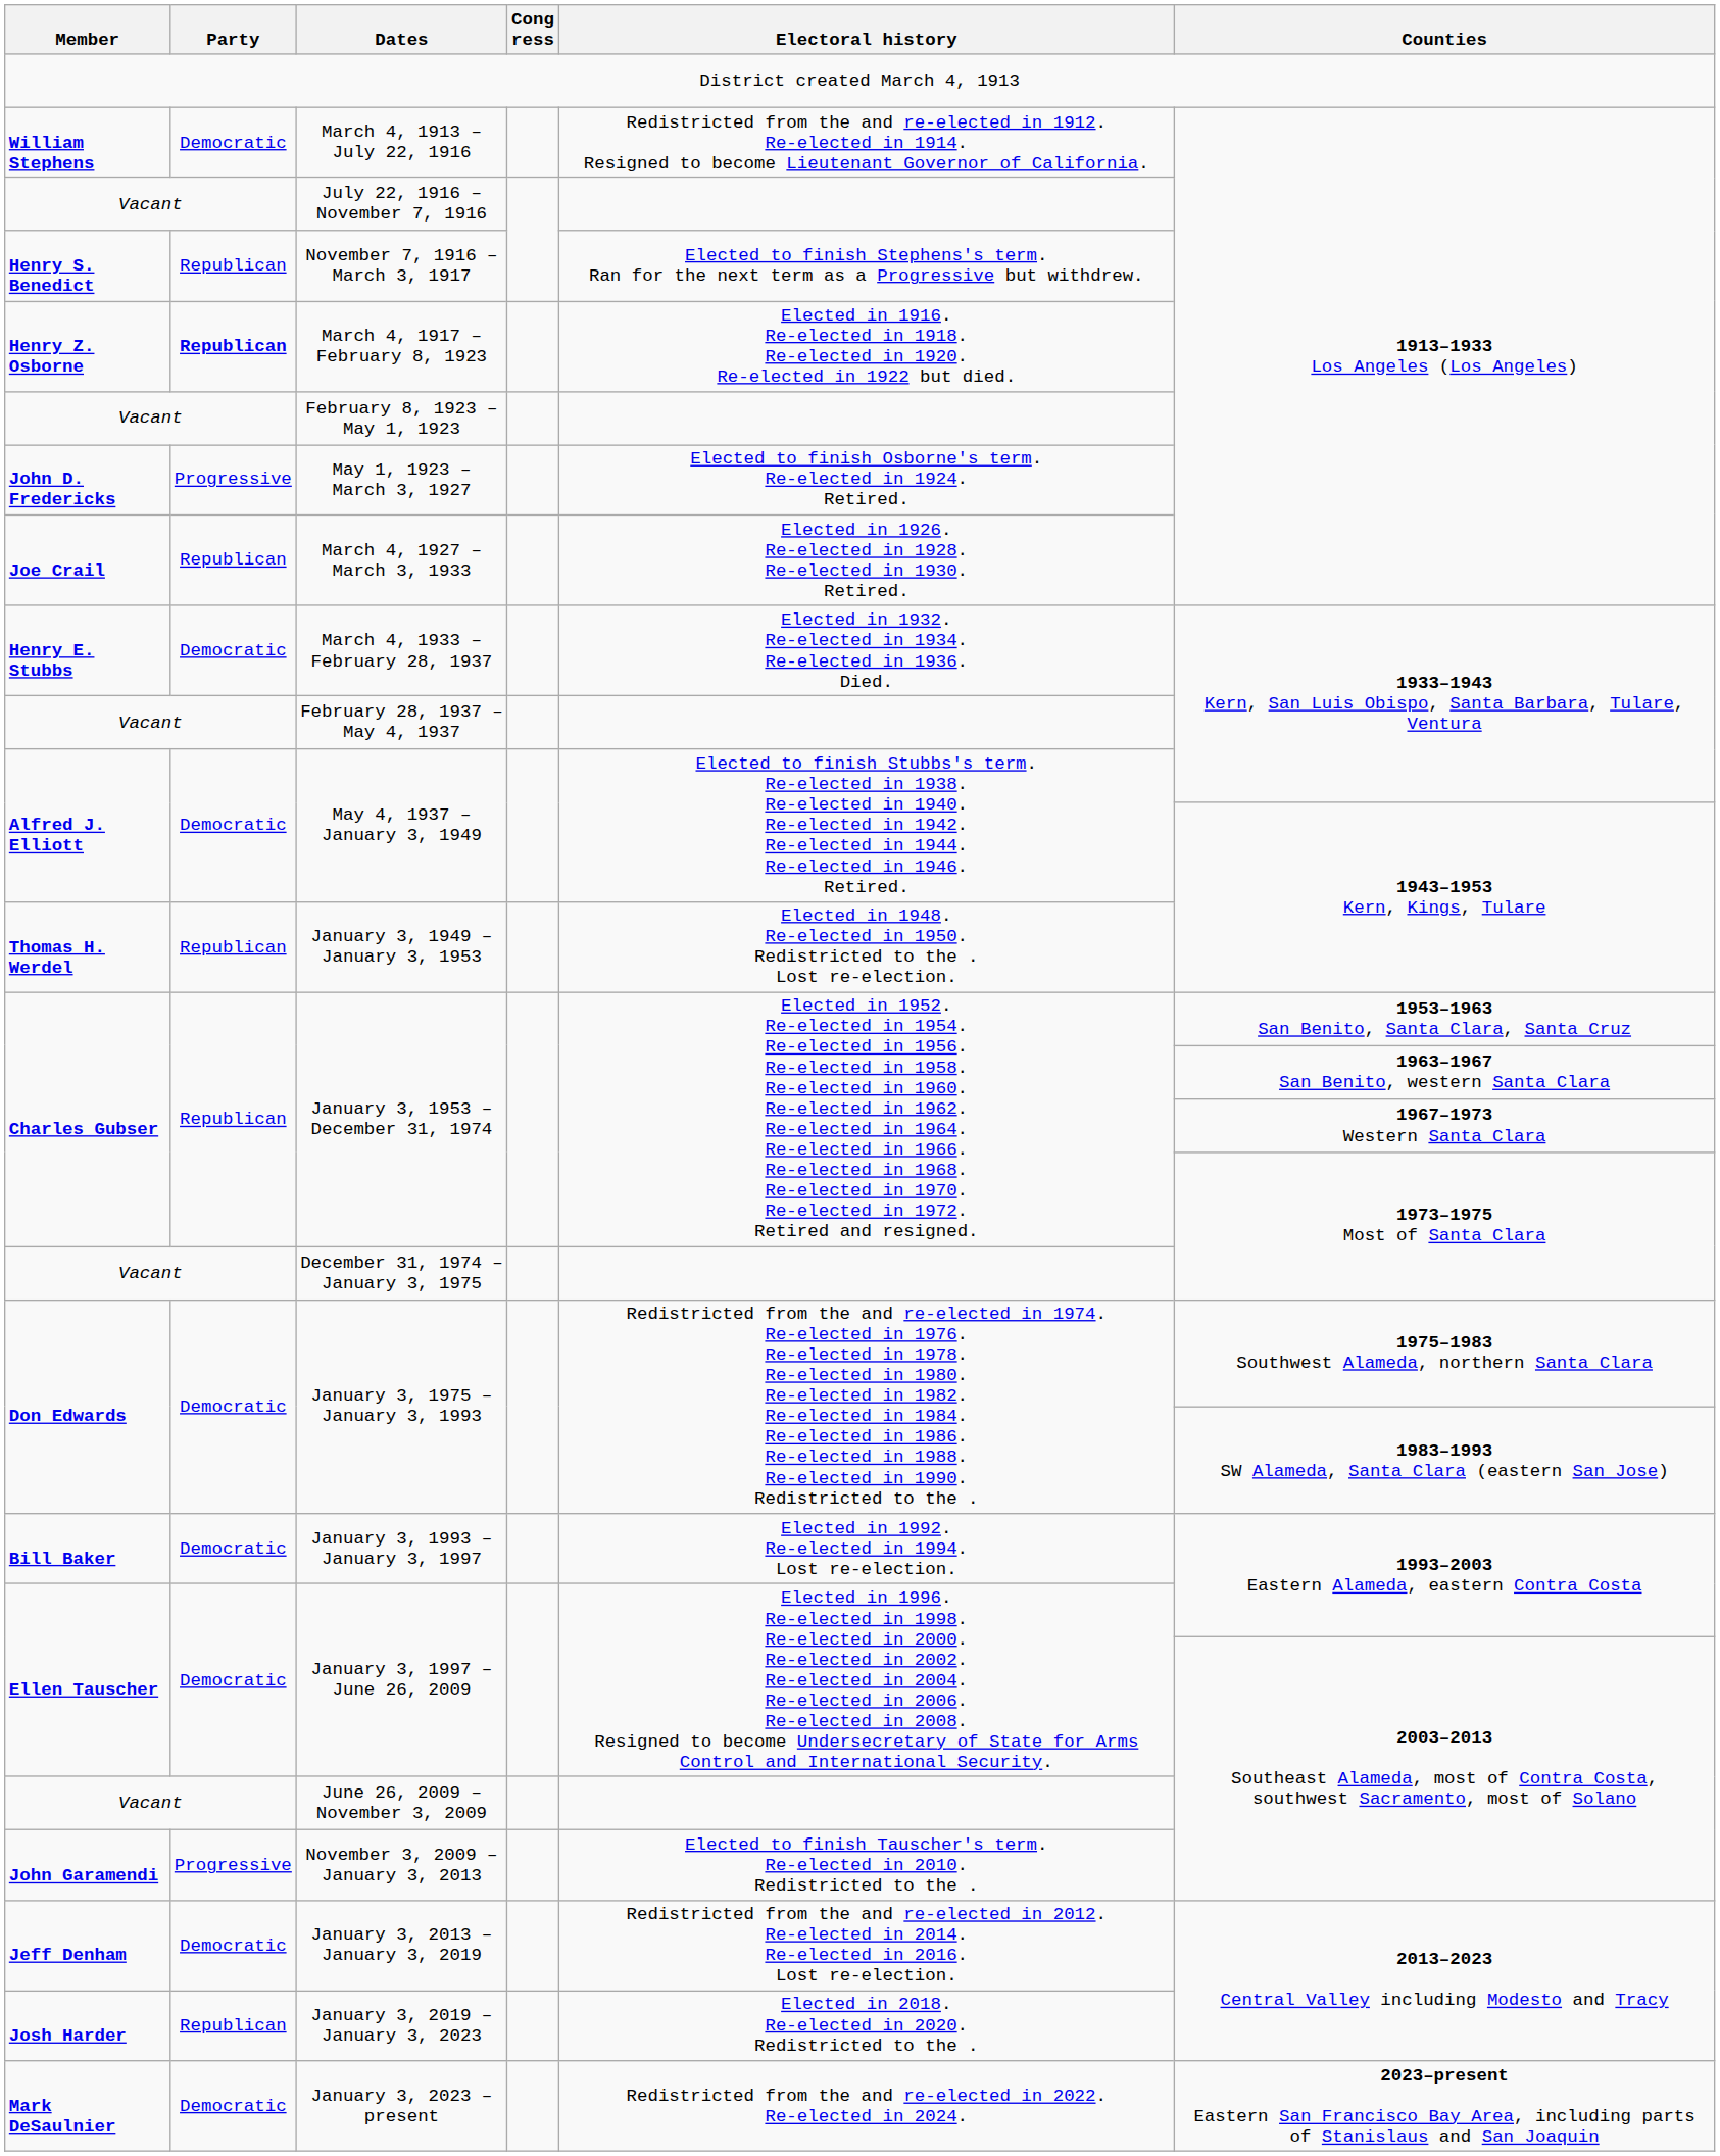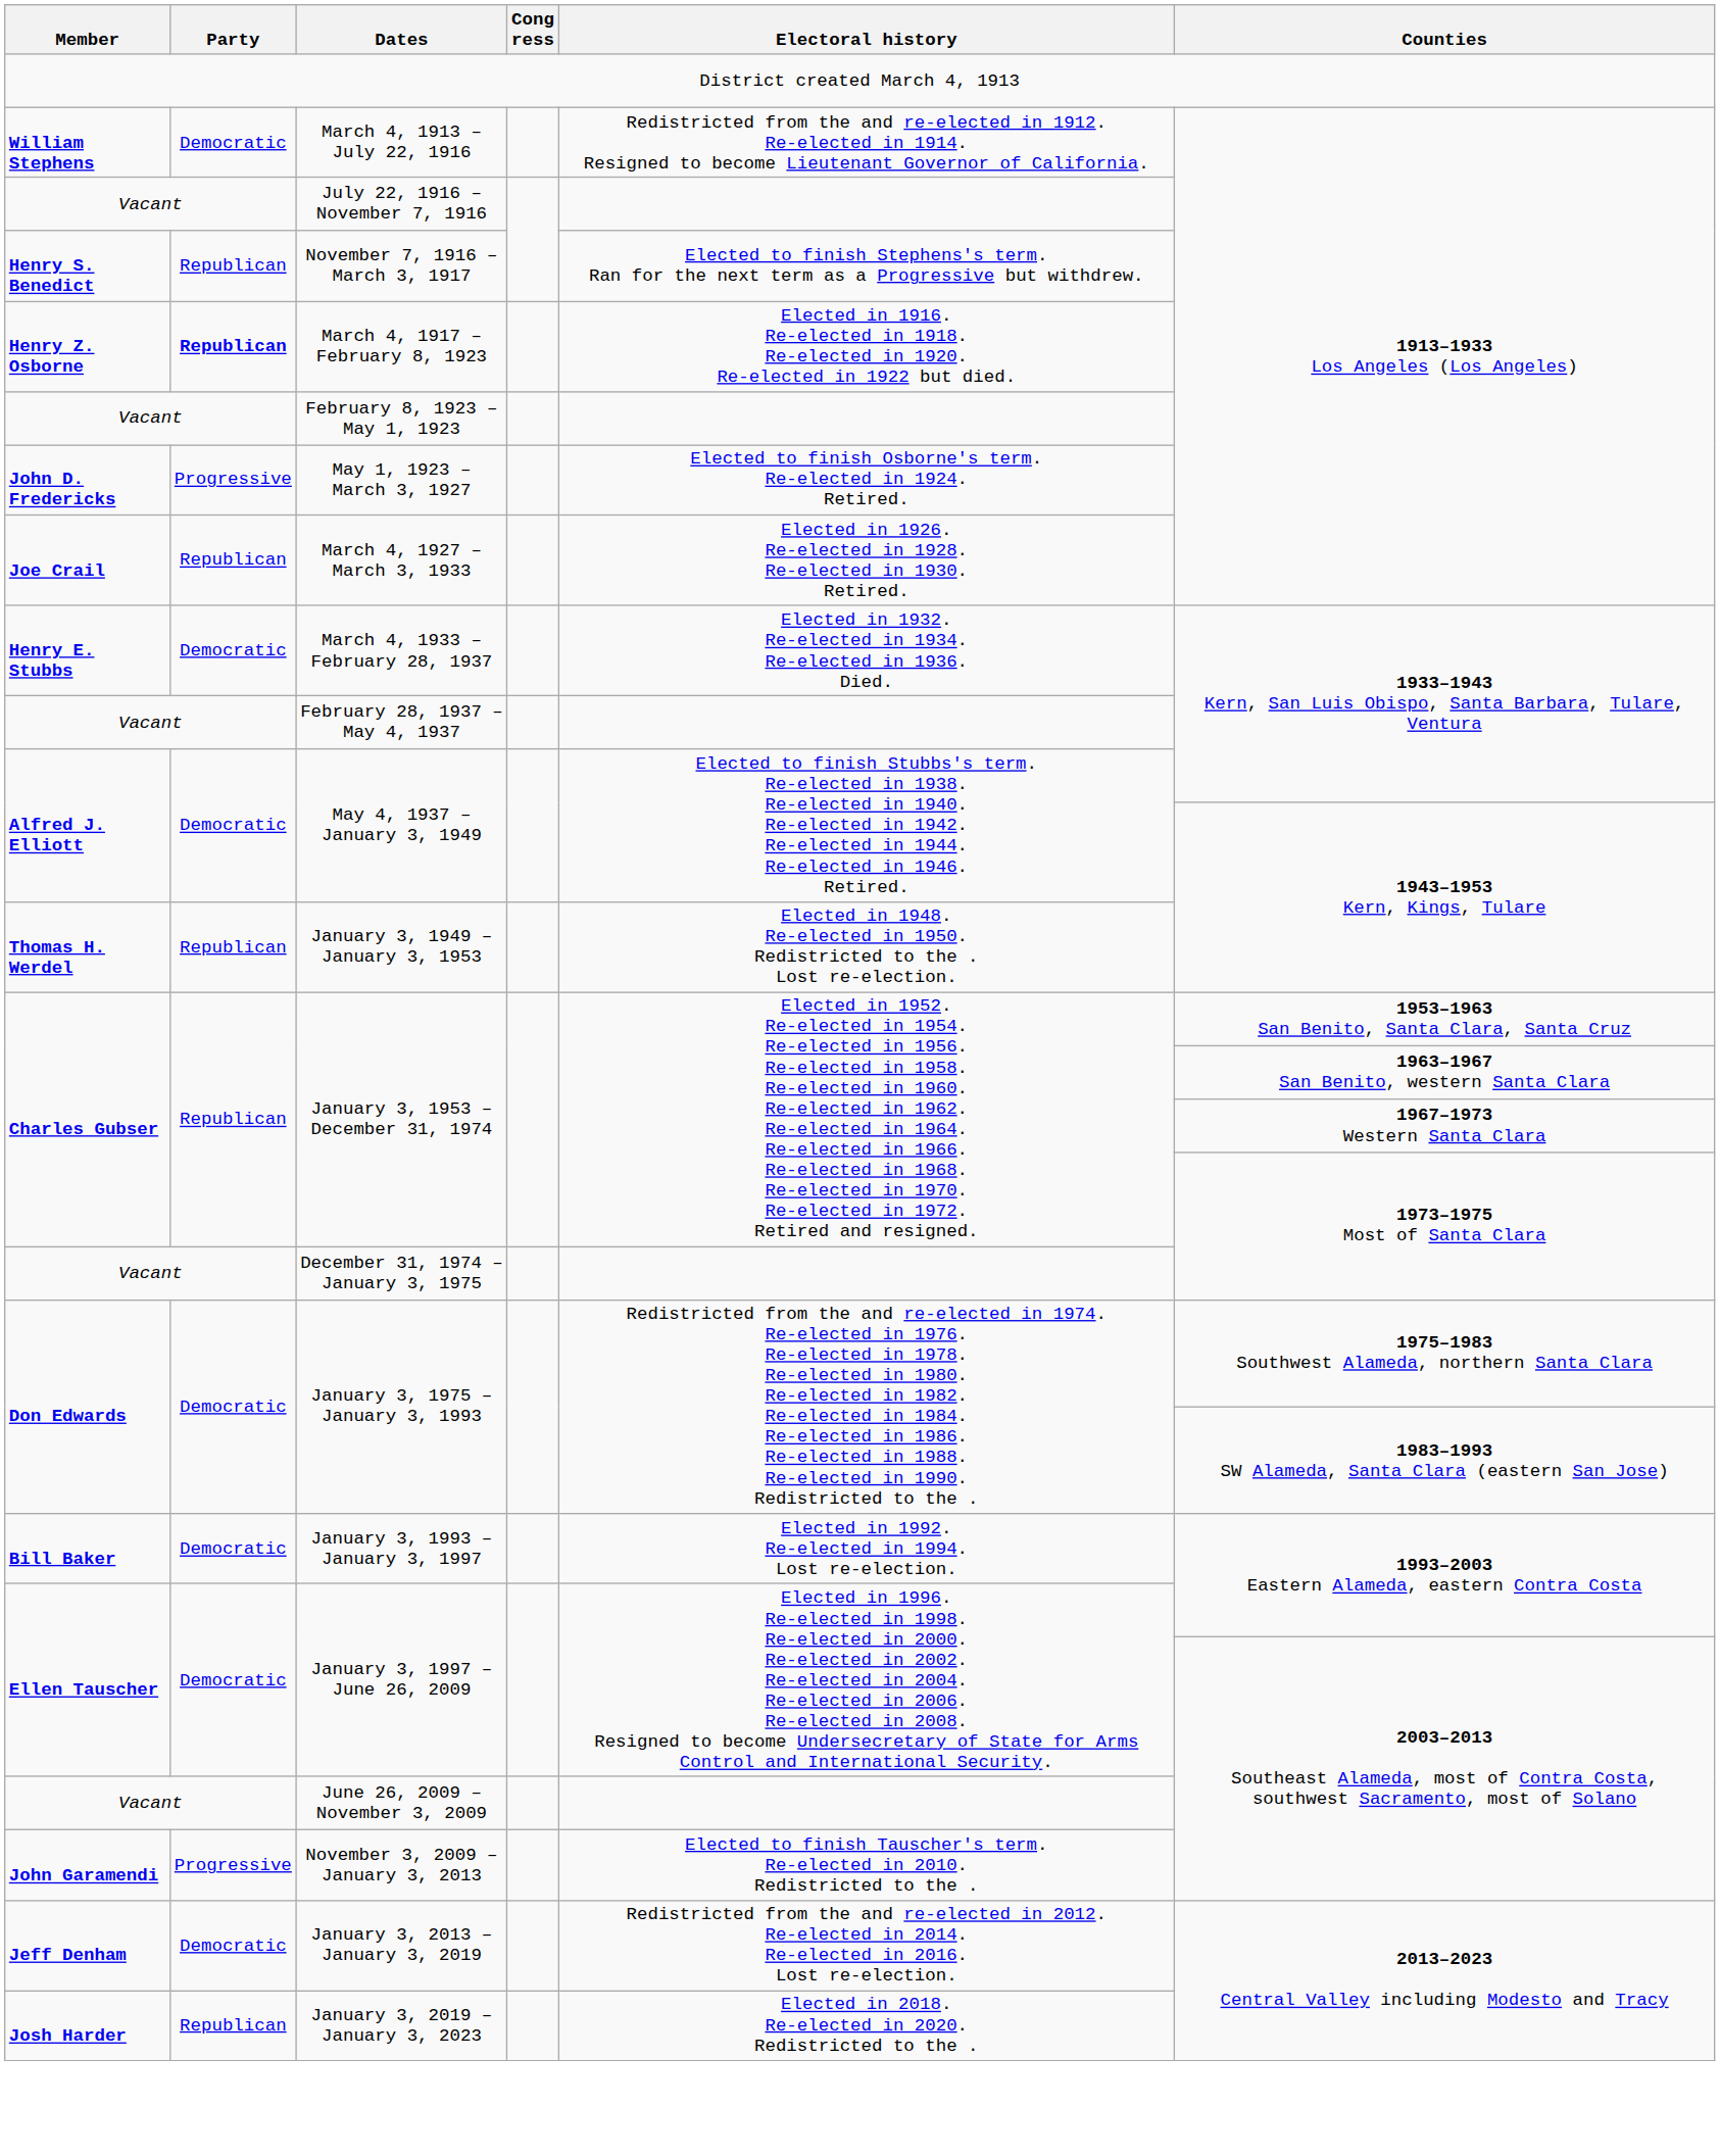 <table class=wikitable style="text-align:center">
 <tr valign=bottom>
 <th>Member</th>
 <th>Party</th>
 <th>Dates</th>
 <th>Cong<br>ress</th>
 <th>Electoral history</th>
 <th>Counties</th>
 </tr>
 <tr style="height:3em">
 <td colspan=6>District created March 4, 1913</td>
 </tr>
 <tr style="height:3em">
 <td align=left><br><strong><a href='#'>William Stephens</a></strong><br></td>
 <td><a href='#'>Democratic</a></td>
 <td nowrap>March 4, 1913 –<br>July 22, 1916</td>
 <td></td>
 <td>Redistricted from the  and <a href='#'>re-elected in 1912</a>.<br><a href='#'>Re-elected in 1914</a>.<br>Resigned to become <a href='#'>Lieutenant Governor of California</a>.</td>
 <td rowspan=7><strong>1913–1933</strong><br><a href='#'>Los Angeles</a> (<a href='#'>Los Angeles</a>)</td>
 </tr>
 <tr style="height:3em">
 <td colspan=2><em>Vacant</em></td>
 <td nowrap>July 22, 1916 –<br>November 7, 1916</td>
 <td rowspan=2></td>
 </tr>
 <tr style="height:3em">
 <td align=left><br><strong><a href='#'>Henry S. Benedict</a></strong><br></td>
 <td><a href='#'>Republican</a></td>
 <td nowrap>November 7, 1916 –<br>March 3, 1917</td>
 <td><a href='#'>Elected to finish Stephens's term</a>.<br>Ran for the next term as a <a href='#'>Progressive</a> but withdrew.</td>
 </tr>
 <tr style="height:3em">
 <td align=left><br><strong><a href='#'>Henry Z. Osborne</a></strong><br></td>
 <td><strong><a href='#'>Republican</a></strong></td>
 <td nowrap>March 4, 1917 –<br>February 8, 1923</td>
 <td></td>
 <td><a href='#'>Elected in 1916</a>.<br><a href='#'>Re-elected in 1918</a>.<br><a href='#'>Re-elected in 1920</a>.<br><a href='#'>Re-elected in 1922</a> but died.</td>
 </tr>
 <tr style="height:3em">
 <td colspan=2><em>Vacant</em></td>
 <td nowrap>February 8, 1923 –<br>May 1, 1923</td>
 <td></td>
 </tr>
 <tr style="height:3em">
 <td align=left><br><strong><a href='#'>John D. Fredericks</a></strong><br></td>
 <td><a href='#'>Progressive</a></td>
 <td nowrap>May 1, 1923 –<br>March 3, 1927</td>
 <td></td>
 <td><a href='#'>Elected to finish Osborne's term</a>.<br><a href='#'>Re-elected in 1924</a>.<br>Retired.</td>
 </tr>
 <tr style="height:3em">
 <td align=left><br><strong><a href='#'>Joe Crail</a></strong><br></td>
 <td><a href='#'>Republican</a></td>
 <td nowrap>March 4, 1927 –<br>March 3, 1933</td>
 <td></td>
 <td><a href='#'>Elected in 1926</a>.<br><a href='#'>Re-elected in 1928</a>.<br><a href='#'>Re-elected in 1930</a>.<br>Retired.</td>
 </tr>
 <tr style="height:3em">
 <td align=left><br><strong><a href='#'>Henry E. Stubbs</a></strong><br></td>
 <td><a href='#'>Democratic</a></td>
 <td nowrap>March 4, 1933 –<br>February 28, 1937</td>
 <td></td>
 <td><a href='#'>Elected in 1932</a>.<br><a href='#'>Re-elected in 1934</a>.<br><a href='#'>Re-elected in 1936</a>.<br>Died.</td>
 <td rowspan=3><strong>1933–1943</strong><br><a href='#'>Kern</a>, <a href='#'>San Luis Obispo</a>, <a href='#'>Santa Barbara</a>, <a href='#'>Tulare</a>, <a href='#'>Ventura</a></td>
 </tr>
 <tr style="height:3em">
 <td colspan=2><em>Vacant</em></td>
 <td nowrap>February 28, 1937 –<br>May 4, 1937</td>
 <td></td>
 </tr>
 <tr style="height:3em">
 <td rowspan=2 align=left><br><strong><a href='#'>Alfred J. Elliott</a></strong><br></td>
 <td rowspan=2 ><a href='#'>Democratic</a></td>
 <td rowspan=2 nowrap>May 4, 1937 –<br>January 3, 1949</td>
 <td rowspan=2></td>
 <td rowspan=2><a href='#'>Elected to finish Stubbs's term</a>.<br><a href='#'>Re-elected in 1938</a>.<br><a href='#'>Re-elected in 1940</a>.<br><a href='#'>Re-elected in 1942</a>.<br><a href='#'>Re-elected in 1944</a>.<br><a href='#'>Re-elected in 1946</a>.<br>Retired.</td>
 </tr>
 <tr style="height:3em">
 <td rowspan=2><strong>1943–1953</strong><br><a href='#'>Kern</a>, <a href='#'>Kings</a>, <a href='#'>Tulare</a></td>
 </tr>
 <tr style="height:3em">
 <td align=left><br><strong><a href='#'>Thomas H. Werdel</a></strong><br></td>
 <td><a href='#'>Republican</a></td>
 <td nowrap>January 3, 1949 –<br>January 3, 1953</td>
 <td></td>
 <td><a href='#'>Elected in 1948</a>.<br><a href='#'>Re-elected in 1950</a>.<br>Redistricted to the .<br>Lost re-election.</td>
 </tr>
 <tr style="height:3em">
 <td rowspan=4 align=left><br><strong><a href='#'>Charles Gubser</a></strong><br></td>
 <td rowspan=4 ><a href='#'>Republican</a></td>
 <td rowspan=4 nowrap>January 3, 1953 –<br>December 31, 1974</td>
 <td rowspan=4></td>
 <td rowspan=4><a href='#'>Elected in 1952</a>.<br><a href='#'>Re-elected in 1954</a>.<br><a href='#'>Re-elected in 1956</a>.<br><a href='#'>Re-elected in 1958</a>.<br><a href='#'>Re-elected in 1960</a>.<br><a href='#'>Re-elected in 1962</a>.<br><a href='#'>Re-elected in 1964</a>.<br><a href='#'>Re-elected in 1966</a>.<br><a href='#'>Re-elected in 1968</a>.<br><a href='#'>Re-elected in 1970</a>.<br><a href='#'>Re-elected in 1972</a>.<br>Retired and resigned.</td>
 <td><strong>1953–1963</strong><br><a href='#'>San Benito</a>, <a href='#'>Santa Clara</a>, <a href='#'>Santa Cruz</a></td>
 </tr>
 <tr style="height:3em">
 <td><strong>1963–1967</strong><br><a href='#'>San Benito</a>, western <a href='#'>Santa Clara</a></td>
 </tr>
 <tr style="height:3em">
 <td><strong>1967–1973</strong><br>Western <a href='#'>Santa Clara</a></td>
 </tr>
 <tr style="height:3em">
 <td rowspan=2><strong>1973–1975</strong><br>Most of <a href='#'>Santa Clara</a></td>
 </tr>
 <tr style="height:3em">
 <td colspan=2><em>Vacant</em></td>
 <td nowrap>December 31, 1974 –<br>January 3, 1975</td>
 <td></td>
 </tr>
 <tr style="height:3em">
 <td rowspan=2 align=left><br><strong><a href='#'>Don Edwards</a></strong><br></td>
 <td rowspan=2 ><a href='#'>Democratic</a></td>
 <td rowspan=2 nowrap>January 3, 1975 –<br>January 3, 1993</td>
 <td rowspan=2></td>
 <td rowspan=2>Redistricted from the  and <a href='#'>re-elected in 1974</a>.<br><a href='#'>Re-elected in 1976</a>.<br><a href='#'>Re-elected in 1978</a>.<br><a href='#'>Re-elected in 1980</a>.<br><a href='#'>Re-elected in 1982</a>.<br><a href='#'>Re-elected in 1984</a>.<br><a href='#'>Re-elected in 1986</a>.<br><a href='#'>Re-elected in 1988</a>.<br><a href='#'>Re-elected in 1990</a>.<br>Redistricted to the .</td>
 <td><strong>1975–1983</strong><br>Southwest <a href='#'>Alameda</a>, northern <a href='#'>Santa Clara</a></td>
 </tr>
 <tr style="height:3em">
 <td><strong>1983–1993</strong><br>SW <a href='#'>Alameda</a>, <a href='#'>Santa Clara</a> (eastern <a href='#'>San Jose</a>)</td>
 </tr>
 <tr style="height:3em">
 <td align=left><br><strong><a href='#'>Bill Baker</a></strong><br></td>
 <td><a href='#'>Democratic</a></td>
 <td nowrap>January 3, 1993 –<br>January 3, 1997</td>
 <td></td>
 <td><a href='#'>Elected in 1992</a>.<br><a href='#'>Re-elected in 1994</a>.<br>Lost re-election.</td>
 <td rowspan=2><strong>1993–2003</strong><br>Eastern <a href='#'>Alameda</a>, eastern <a href='#'>Contra Costa</a></td>
 </tr>
 <tr style="height:3em">
 <td rowspan=2 align=left><br><strong><a href='#'>Ellen Tauscher</a></strong><br></td>
 <td rowspan=2 ><a href='#'>Democratic</a></td>
 <td rowspan=2 nowrap>January 3, 1997 –<br>June 26, 2009</td>
 <td rowspan=2></td>
 <td rowspan=2><a href='#'>Elected in 1996</a>.<br><a href='#'>Re-elected in 1998</a>.<br><a href='#'>Re-elected in 2000</a>.<br><a href='#'>Re-elected in 2002</a>.<br><a href='#'>Re-elected in 2004</a>.<br><a href='#'>Re-elected in 2006</a>.<br><a href='#'>Re-elected in 2008</a>.<br>Resigned to become <a href='#'>Undersecretary of State for Arms Control and International Security</a>.</td>
 </tr>
 <tr style="height:3em">
 <td rowspan=3><strong>2003–2013</strong><br><br>Southeast <a href='#'>Alameda</a>, most of <a href='#'>Contra Costa</a>, southwest <a href='#'>Sacramento</a>, most of <a href='#'>Solano</a></td>
 </tr>
 <tr style="height:3em">
 <td colspan=2><em>Vacant</em></td>
 <td nowrap>June 26, 2009 –<br>November 3, 2009</td>
 <td></td>
 </tr>
 <tr style="height:3em">
 <td align=left><br><strong><a href='#'>John Garamendi</a></strong><br></td>
 <td><a href='#'>Progressive</a></td>
 <td nowrap>November 3, 2009 –<br>January 3, 2013</td>
 <td></td>
 <td><a href='#'>Elected to finish Tauscher's term</a>.<br><a href='#'>Re-elected in 2010</a>.<br>Redistricted to the .</td>
 </tr>
 <tr style="height:3em">
 <td align=left><br><strong><a href='#'>Jeff Denham</a></strong><br></td>
 <td><a href='#'>Democratic</a></td>
 <td nowrap>January 3, 2013 –<br>January 3, 2019</td>
 <td></td>
 <td>Redistricted from the  and <a href='#'>re-elected in 2012</a>.<br><a href='#'>Re-elected in 2014</a>.<br><a href='#'>Re-elected in 2016</a>.<br>Lost re-election.</td>
 <td rowspan=2><strong>2013–2023</strong><br><br><a href='#'>Central Valley</a> including <a href='#'>Modesto</a> and <a href='#'>Tracy</a></td>
 </tr>
 <tr style="height:3em">
 <td align=left><br><strong><a href='#'>Josh Harder</a></strong><br></td>
 <td><a href='#'>Republican</a></td>
 <td nowrap>January 3, 2019 –<br>January 3, 2023</td>
 <td></td>
 <td><a href='#'>Elected in 2018</a>.<br><a href='#'>Re-elected in 2020</a>.<br>Redistricted to the .</td>
 </tr>
-<tr style="height:3em">
-<td align=left><br><strong><a href='#'>Mark DeSaulnier</a></strong><br></td>
-<td><a href='#'>Democratic</a></td>
-<td nowrap>January 3, 2023 –<br>present</td>
-<td></td>
-<td>Redistricted from the  and <a href='#'>re-elected in 2022</a>.<br><a href='#'>Re-elected in 2024</a>.</td>
-<td><strong>2023–present</strong><br><br>Eastern <a href='#'>San Francisco Bay Area</a>, including parts of <a href='#'>Stanislaus</a> and <a href='#'>San Joaquin</a></td>
-</tr>
 </table>
